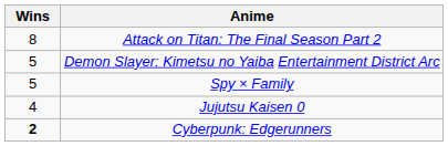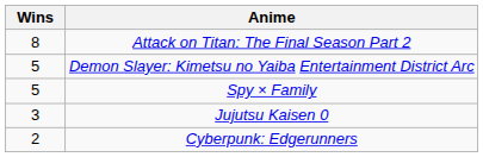 <table class="wikitable" style="text-align: center">
 <tr>
 <th scope="col" width="55">Wins</th>
 <th scope="col" align="center">Anime</th>
 </tr>
 <tr>
 <td>8</td>
 <td><em><a href='#'>Attack on Titan: The Final Season Part 2</a></em></td>
 </tr>
 <tr>
 <td>5</td>
 <td><em><a href='#'>Demon Slayer: Kimetsu no Yaiba</a> <a href='#'>Entertainment District Arc</a></em></td>
 </tr>
 <tr>
 <td>5</td>
 <td><em><a href='#'>Spy × Family</a></em></td>
 </tr>
 <tr>
-<td>4</td>
+<td>3</td>
 <td><em><a href='#'>Jujutsu Kaisen 0</a></em></td>
 </tr>
 <tr>
-<td><strong>2</strong></td>
+<td>2</td>
 <td><em><a href='#'>Cyberpunk: Edgerunners</a></em></td>
 </tr>
 </table>
